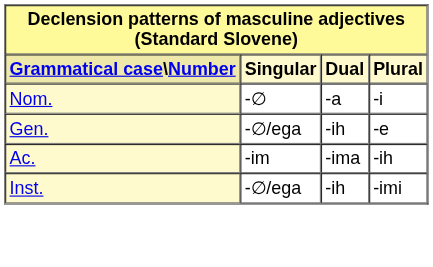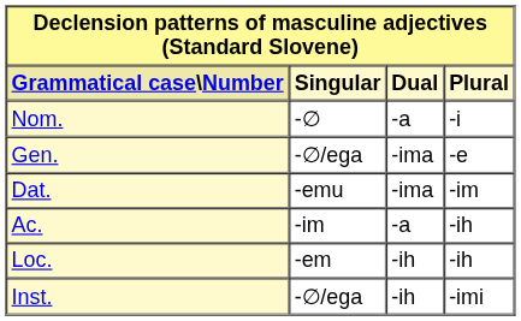 <table border="1" cellpadding="3" cellspacing="0">
 <tr>
 <td style="background:#fffa99" colspan=4 align="center"><strong>Declension patterns of masculine adjectives<br>(Standard Slovene)</strong></td>
 </tr>
 <tr style="background:#fffacd">
 <th style="background:#eee8aa"><a href='#'>Grammatical case</a>\<a href='#'>Number</a></th>
 <th>Singular</th>
 <th>Dual</th>
 <th>Plural</th>
 </tr>
 <tr>
 <td style="background:#fffacd"><a href='#'>Nom.</a></td>
 <td>-∅</td>
 <td>-a</td>
 <td>-i</td>
 </tr>
 <tr>
 <td style="background:#fffacd"><a href='#'>Gen.</a></td>
 <td>-∅/ega</td>
-<td>-ih</td>
+<td>-ima</td>
 <td>-e</td>
+</tr>
+<tr>
+<td style="background:#fffacd"><a href='#'>Dat.</a></td>
+<td>-emu</td>
+<td>-ima</td>
+<td>-im</td>
 </tr>
 <tr>
 <td style="background:#fffacd"><a href='#'>Ac.</a></td>
 <td>-im</td>
-<td>-ima</td>
+<td>-a</td>
+<td>-ih</td>
+</tr>
+<tr>
+<td style="background:#fffacd"><a href='#'>Loc.</a></td>
+<td>-em</td>
+<td>-ih</td>
 <td>-ih</td>
 </tr>
 <tr>
 <td style="background:#fffacd"><a href='#'>Inst.</a></td>
 <td>-∅/ega</td>
 <td>-ih</td>
 <td>-imi</td>
 </tr>
 </table>
